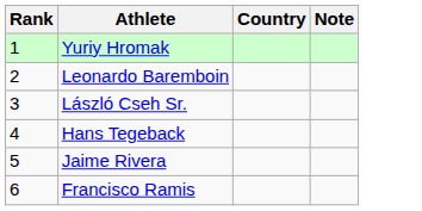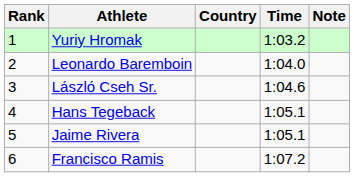 <table class="wikitable sortable">
 <tr>
 <th>Rank</th>
 <th>Athlete</th>
 <th>Country</th>
+<th>Time</th>
 <th>Note</th>
 </tr>
 <tr bgcolor=#CCFFCC>
 <td>1</td>
 <td><a href='#'>Yuriy Hromak</a></td>
 <td></td>
+<td>1:03.2</td>
 <td></td>
 </tr>
 <tr>
 <td>2</td>
 <td><a href='#'>Leonardo Baremboin</a></td>
 <td></td>
+<td>1:04.0</td>
 <td></td>
 </tr>
 <tr>
 <td>3</td>
 <td><a href='#'>László Cseh Sr.</a></td>
 <td></td>
+<td>1:04.6</td>
 <td></td>
 </tr>
 <tr>
 <td>4</td>
 <td><a href='#'>Hans Tegeback</a></td>
 <td></td>
+<td>1:05.1</td>
 <td></td>
 </tr>
 <tr>
 <td>5</td>
 <td><a href='#'>Jaime Rivera</a></td>
 <td></td>
+<td>1:05.1</td>
 <td></td>
 </tr>
 <tr>
 <td>6</td>
 <td><a href='#'>Francisco Ramis</a></td>
 <td></td>
+<td>1:07.2</td>
 <td></td>
 </tr>
 </table>
